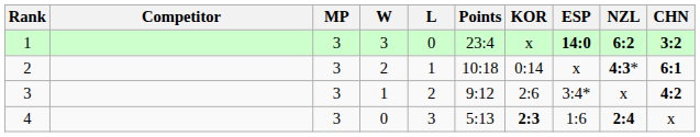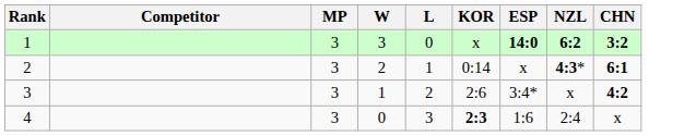 <table class="wikitable" style="text-align:center">
 <tr>
 <th>Rank</th>
 <th style="width:16em">Competitor</th>
 <th style="width:2.5em">MP</th>
 <th style="width:2.5em">W</th>
 <th style="width:2.5em">L</th>
-<th>Points</th>
 <th style="width:2.5em">KOR</th>
 <th style="width:2.5em">ESP</th>
 <th style="width:2.5em">NZL</th>
 <th style="width:2.5em">CHN</th>
 </tr>
 <tr style="background:#cfc;">
 <td>1</td>
 <td style="text-align:left"></td>
 <td>3</td>
 <td>3</td>
 <td>0</td>
-<td>23:4</td>
 <td>x</td>
 <td><strong>14:0</strong></td>
 <td><strong>6:2</strong></td>
 <td><strong>3:2</strong></td>
 </tr>
 <tr>
 <td>2</td>
 <td style="text-align:left"></td>
 <td>3</td>
 <td>2</td>
 <td>1</td>
-<td>10:18</td>
 <td>0:14</td>
 <td>x</td>
 <td><strong>4:3</strong>*</td>
 <td><strong>6:1</strong></td>
 </tr>
 <tr>
 <td>3</td>
 <td style="text-align:left"></td>
 <td>3</td>
 <td>1</td>
 <td>2</td>
-<td>9:12</td>
 <td>2:6</td>
 <td>3:4*</td>
 <td>x</td>
 <td><strong>4:2</strong></td>
 </tr>
 <tr>
 <td>4</td>
 <td style="text-align:left"></td>
 <td>3</td>
 <td>0</td>
 <td>3</td>
-<td>5:13</td>
 <td><strong>2:3</strong></td>
 <td>1:6</td>
-<td><strong>2:4</strong></td>
+<td>2:4</td>
 <td>x</td>
 </tr>
 </table>
